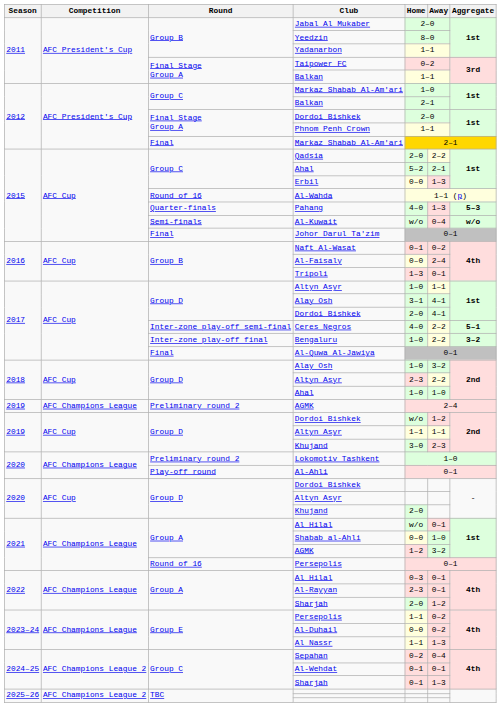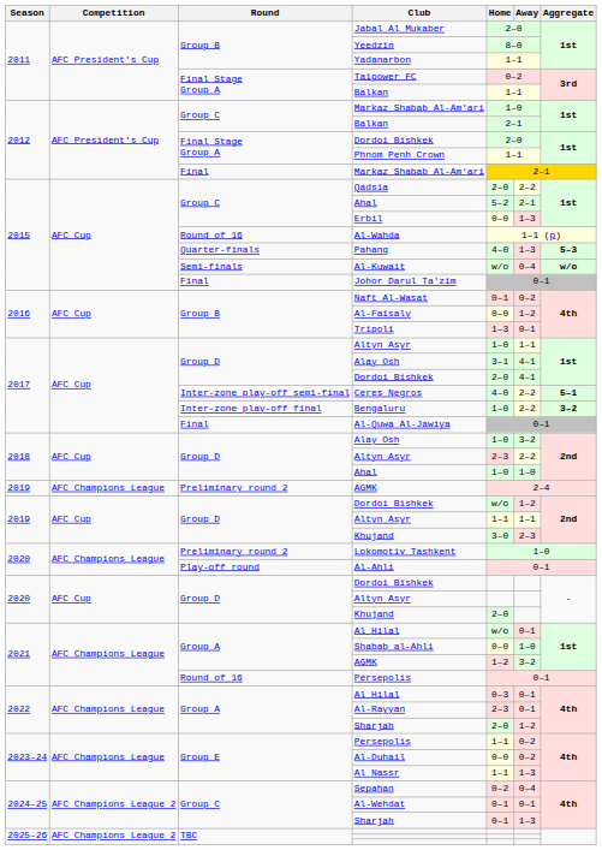 <table class="wikitable mw-collapsible mw-collapsed" align=center cellspacing="0" cellpadding="3" style="border:1px solid #AAAAAA;font-size:90%">
 <tr>
 <th>Season</th>
 <th>Competition</th>
 <th>Round</th>
 <th>Club</th>
 <th>Home</th>
 <th>Away</th>
 <th>Aggregate</th>
 </tr>
 <tr>
 <td rowspan="5"><a href='#'>2011</a></td>
 <td rowspan="5"><a href='#'>AFC President's Cup</a></td>
 <td rowspan="3"><a href='#'>Group B</a></td>
 <td> <a href='#'>Jabal Al Mukaber</a></td>
 <td colspan=2 style="background:#ddffdd;text-align:center;">2–0</td>
 <td rowspan=3 style="background:#ddffdd;text-align:center;"><strong>1st</strong></td>
 </tr>
 <tr>
 <td> <a href='#'>Yeedzin</a></td>
 <td colspan=2 style="background:#ddffdd;text-align:center;">8–0</td>
 </tr>
 <tr>
 <td> <a href='#'>Yadanarbon</a></td>
 <td colspan=2 style="background:#ffffdd;text-align:center;">1–1</td>
 </tr>
 <tr>
 <td rowspan="2"><a href='#'>Final Stage <br> Group A</a></td>
 <td> <a href='#'>Taipower FC</a></td>
 <td colspan=2 style="background:#ffdddd;text-align:center;">0–2</td>
 <td rowspan=2 style="background:#ffdddd;text-align:center;"><strong>3rd</strong></td>
 </tr>
 <tr>
 <td> <a href='#'>Balkan</a></td>
 <td colspan=2 style="background:#ffffdd;text-align:center;">1–1</td>
 </tr>
 <tr>
 <td rowspan="5"><a href='#'>2012</a></td>
 <td rowspan="5"><a href='#'>AFC President's Cup</a></td>
 <td rowspan="2"><a href='#'>Group C</a></td>
 <td> <a href='#'>Markaz Shabab Al-Am'ari</a></td>
 <td colspan=2 style="background:#ddffdd;text-align:center;">1–0</td>
 <td rowspan=2 style="background:#ddffdd;text-align:center;"><strong>1st</strong></td>
 </tr>
 <tr>
 <td> <a href='#'>Balkan</a></td>
 <td colspan=2 style="background:#ddffdd;text-align:center;">2–1</td>
 </tr>
 <tr>
 <td rowspan="2"><a href='#'>Final Stage <br> Group A</a></td>
 <td> <a href='#'>Dordoi Bishkek</a></td>
 <td colspan=2 style="background:#ddffdd;text-align:center;">2–0</td>
 <td rowspan=2 style="background:#ddffdd;text-align:center;"><strong>1st</strong></td>
 </tr>
 <tr>
 <td> <a href='#'>Phnom Penh Crown</a></td>
 <td colspan=2 style="background:#ffffdd;text-align:center;">1–1</td>
 </tr>
 <tr>
 <td rowspan="1"><a href='#'>Final</a></td>
 <td> <a href='#'>Markaz Shabab Al-Am'ari</a></td>
 <td colspan=3 bgcolor="gold" style="text-align:center;">2–1</td>
 </tr>
 <tr>
 <td rowspan="7"><a href='#'>2015</a></td>
 <td rowspan="7"><a href='#'>AFC Cup</a></td>
 <td rowspan="3"><a href='#'>Group C</a></td>
 <td> <a href='#'>Qadsia</a></td>
 <td style="background:#ddffdd;text-align:center;">2–0</td>
 <td style="background:#ffffdd;text-align:center;">2–2</td>
 <td rowspan=3 style="background:#ddffdd;text-align:center;"><strong>1st</strong></td>
 </tr>
 <tr>
 <td> <a href='#'>Ahal</a></td>
 <td style="background:#ddffdd;text-align:center;">5–2</td>
 <td style="background:#ddffdd;text-align:center;">2–1</td>
 </tr>
 <tr>
 <td> <a href='#'>Erbil</a></td>
 <td style="background:#ffffdd;text-align:center;">0–0</td>
 <td style="background:#ffdddd;text-align:center;">1–3</td>
 </tr>
 <tr>
 <td rowspan="1"><a href='#'>Round of 16</a></td>
 <td> <a href='#'>Al-Wahda</a></td>
 <td colspan=3 style="background:#ffffdd;text-align:center;">1–1 (<a href='#'>p</a>)</td>
 </tr>
 <tr>
 <td rowspan="1"><a href='#'>Quarter-finals</a></td>
 <td> <a href='#'>Pahang</a></td>
 <td style="background:#ddffdd;text-align:center;">4–0</td>
 <td style="background:#ffdddd;text-align:center;">1–3</td>
 <td style="background:#ddffdd;text-align:center;"><strong>5–3</strong></td>
 </tr>
 <tr>
 <td rowspan="1"><a href='#'>Semi-finals</a></td>
 <td> <a href='#'>Al-Kuwait</a></td>
 <td style="background:#ddffdd;text-align:center;">w/o</td>
 <td style="background:#ffdddd;text-align:center;">0–4</td>
 <td style="background:#ddffdd;text-align:center;"><strong>w/o</strong></td>
 </tr>
 <tr>
 <td rowspan="1"><a href='#'>Final</a></td>
 <td> <a href='#'>Johor Darul Ta'zim</a></td>
 <td colspan=3 style="background:silver; text-align:center;">0–1</td>
 </tr>
 <tr>
 <td rowspan="3"><a href='#'>2016</a></td>
 <td rowspan="3"><a href='#'>AFC Cup</a></td>
 <td rowspan="3"><a href='#'>Group B</a></td>
 <td> <a href='#'>Naft Al-Wasat</a></td>
 <td style="background:#ffdddd;text-align:center;">0–1</td>
 <td style="background:#ffdddd;text-align:center;">0–2</td>
 <td rowspan=3 style="background:#ffdddd;text-align:center;"><strong>4th</strong></td>
 </tr>
 <tr>
 <td> <a href='#'>Al-Faisaly</a></td>
 <td style="background:#ffffdd;text-align:center;">0–0</td>
-<td style="background:#ffdddd;text-align:center;">2–4</td>
+<td style="background:#ffdddd;text-align:center;">1–2</td>
 </tr>
 <tr>
 <td> <a href='#'>Tripoli</a></td>
 <td style="background:#ffdddd;text-align:center;">1–3</td>
 <td style="background:#ffdddd;text-align:center;">0–1</td>
 </tr>
 <tr>
 <td rowspan="6"><a href='#'>2017</a></td>
 <td rowspan="6"><a href='#'>AFC Cup</a></td>
 <td rowspan="3"><a href='#'>Group D</a></td>
 <td> <a href='#'>Altyn Asyr</a></td>
 <td style="background:#ddffdd;text-align:center;">1–0</td>
 <td style="background:#ffffdd;text-align:center;">1–1</td>
 <td rowspan=3 style="background:#ddffdd;text-align:center;"><strong>1st</strong></td>
 </tr>
 <tr>
 <td> <a href='#'>Alay Osh</a></td>
 <td style="background:#ddffdd;text-align:center;">3–1</td>
 <td style="background:#ddffdd;text-align:center;">4–1</td>
 </tr>
 <tr>
 <td> <a href='#'>Dordoi Bishkek</a></td>
 <td style="background:#ddffdd;text-align:center;">2–0</td>
 <td style="background:#ddffdd;text-align:center;">4–1</td>
 </tr>
 <tr>
 <td rowspan="1"><a href='#'>Inter-zone play-off semi-final</a></td>
 <td> <a href='#'>Ceres Negros</a></td>
 <td style="background:#ddffdd;text-align:center;">4–0</td>
 <td style="background:#ffffdd;text-align:center;">2–2</td>
 <td style="background:#ddffdd;text-align:center;"><strong>5–1</strong></td>
 </tr>
 <tr>
 <td rowspan="1"><a href='#'>Inter-zone play-off final</a></td>
 <td> <a href='#'>Bengaluru</a></td>
 <td style="background:#ddffdd;text-align:center;">1–0</td>
 <td style="background:#ffffdd;text-align:center;">2–2</td>
 <td style="background:#ddffdd;text-align:center;"><strong>3–2</strong></td>
 </tr>
 <tr>
 <td rowspan="1"><a href='#'>Final</a></td>
 <td> <a href='#'>Al-Quwa Al-Jawiya</a></td>
 <td colspan=3 style="background:silver; text-align:center;">0–1</td>
 </tr>
 <tr>
 <td rowspan="3"><a href='#'>2018</a></td>
 <td rowspan="3"><a href='#'>AFC Cup</a></td>
 <td rowspan="3"><a href='#'>Group D</a></td>
 <td> <a href='#'>Alay Osh</a></td>
 <td style="background:#ddffdd;text-align:center;">1–0</td>
 <td style="background:#ddffdd;text-align:center;">3–2</td>
 <td rowspan=3 style="background:#ffdddd;text-align:center;"><strong>2nd</strong></td>
 </tr>
 <tr>
 <td> <a href='#'>Altyn Asyr</a></td>
 <td style="background:#ffdddd;text-align:center;">2–3</td>
 <td style="background:#ffffdd;text-align:center;">2–2</td>
 </tr>
 <tr>
 <td> <a href='#'>Ahal</a></td>
 <td style="background:#ddffdd;text-align:center;">1–0</td>
 <td style="background:#ddffdd;text-align:center;">1–0</td>
 </tr>
 <tr>
 <td rowspan="1"><a href='#'>2019</a></td>
 <td rowspan="1"><a href='#'>AFC Champions League</a></td>
 <td rowspan="1"><a href='#'>Preliminary round 2</a></td>
 <td> <a href='#'>AGMK</a></td>
 <td colspan=3 style="background:#ffdddd;text-align:center;">2–4</td>
 </tr>
 <tr>
 <td rowspan="3"><a href='#'>2019</a></td>
 <td rowspan="3"><a href='#'>AFC Cup</a></td>
 <td rowspan="3"><a href='#'>Group D</a></td>
 <td> <a href='#'>Dordoi Bishkek</a></td>
 <td style="background:#ddffdd;text-align:center;">w/o</td>
 <td style="background:#ffdddd;text-align:center;">1–2</td>
 <td rowspan=3 style="background:#ffdddd;text-align:center;"><strong>2nd</strong></td>
 </tr>
 <tr>
 <td> <a href='#'>Altyn Asyr</a></td>
 <td style="background:#ffffdd;text-align:center;">1–1</td>
 <td style="background:#ffffdd;text-align:center;">1–1</td>
 </tr>
 <tr>
 <td> <a href='#'>Khujand</a></td>
 <td style="background:#ddffdd;text-align:center;">3–0</td>
 <td style="background:#ffdddd;text-align:center;">2–3</td>
 </tr>
 <tr>
 <td rowspan="2"><a href='#'>2020</a></td>
 <td rowspan="2"><a href='#'>AFC Champions League</a></td>
 <td rowspan="1"><a href='#'>Preliminary round 2</a></td>
 <td> <a href='#'>Lokomotiv Tashkent</a></td>
 <td colspan=3 style="background:#ddffdd;text-align:center;">1–0</td>
 </tr>
 <tr>
 <td rowspan="1"><a href='#'>Play-off round</a></td>
 <td> <a href='#'>Al-Ahli</a></td>
 <td colspan=3 style="background:#ffdddd;text-align:center;">0–1</td>
 </tr>
 <tr>
 <td rowspan="3"><a href='#'>2020</a></td>
 <td rowspan="3"><a href='#'>AFC Cup</a></td>
 <td rowspan="3"><a href='#'>Group D</a></td>
 <td> <a href='#'>Dordoi Bishkek</a></td>
 <td></td>
 <td></td>
 <td rowspan=3 style="text-align:center;">- </td>
 </tr>
 <tr>
 <td> <a href='#'>Altyn Asyr</a></td>
 <td></td>
 <td></td>
 </tr>
 <tr>
 <td> <a href='#'>Khujand</a></td>
 <td style="background:#ddffdd;text-align:center;">2–0</td>
 <td></td>
 </tr>
 <tr>
 <td rowspan="4"><a href='#'>2021</a></td>
 <td rowspan="4"><a href='#'>AFC Champions League</a></td>
 <td rowspan="3"><a href='#'>Group A</a></td>
 <td> <a href='#'>Al Hilal</a></td>
 <td style="background:#ddffdd;text-align:center;">w/o</td>
 <td style="background:#ffdddd;text-align:center;">0–1</td>
 <td rowspan=3 style="background:#ddffdd;text-align:center;"><strong>1st</strong></td>
 </tr>
 <tr>
 <td> <a href='#'>Shabab al-Ahli</a></td>
 <td style="background:#ffffdd;text-align:center;">0–0</td>
 <td style="background:#ddffdd;text-align:center;">1–0</td>
 </tr>
 <tr>
 <td> <a href='#'>AGMK</a></td>
 <td style="background:#ffdddd;text-align:center;">1–2</td>
 <td style="background:#ddffdd;text-align:center;">3–2</td>
 </tr>
 <tr>
 <td rowspan="1"><a href='#'>Round of 16</a></td>
 <td> <a href='#'>Persepolis</a></td>
 <td colspan=3 style="background:#ffdddd;text-align:center;">0–1</td>
 </tr>
 <tr>
 <td rowspan="3"><a href='#'>2022</a></td>
 <td rowspan="3"><a href='#'>AFC Champions League</a></td>
 <td rowspan="3"><a href='#'>Group A</a></td>
 <td> <a href='#'>Al Hilal</a></td>
 <td style="background:#ffdddd;text-align:center;">0–3</td>
 <td style="background:#ffdddd;text-align:center;">0–1</td>
 <td rowspan=3 style="background:#ffdddd;text-align:center;"><strong>4th</strong></td>
 </tr>
 <tr>
 <td> <a href='#'>Al-Rayyan</a></td>
 <td style="background:#ffdddd;text-align:center;">2–3</td>
 <td style="background:#ffdddd;text-align:center;">0–1</td>
 </tr>
 <tr>
 <td> <a href='#'>Sharjah</a></td>
 <td style="background:#ddffdd;text-align:center;">2–0</td>
 <td style="background:#ffdddd;text-align:center;">1–2</td>
 </tr>
 <tr>
 <td rowspan="3"><a href='#'>2023–24</a></td>
 <td rowspan="3"><a href='#'>AFC Champions League</a></td>
 <td rowspan="3"><a href='#'>Group E</a></td>
 <td> <a href='#'>Persepolis</a></td>
 <td style="background:#ffffdd;text-align:center;">1–1</td>
 <td style="background:#ffdddd;text-align:center;">0–2</td>
 <td rowspan=3 style="background:#ffdddd;text-align:center;"><strong>4th</strong></td>
 </tr>
 <tr>
 <td> <a href='#'>Al-Duhail</a></td>
 <td style="background:#ffffdd;text-align:center;">0–0</td>
 <td style="background:#ffdddd;text-align:center;">0–2</td>
 </tr>
 <tr>
 <td> <a href='#'>Al Nassr</a></td>
 <td style="background:#ffffdd;text-align:center;">1–1</td>
 <td style="background:#ffdddd;text-align:center;">1–3</td>
 </tr>
 <tr>
 <td rowspan="3"><a href='#'>2024–25</a></td>
 <td rowspan="3"><a href='#'>AFC Champions League 2</a></td>
 <td rowspan="3"><a href='#'>Group C</a></td>
 <td> <a href='#'>Sepahan</a></td>
 <td style="background:#ffdddd;text-align:center;">0–2</td>
 <td style="background:#ffdddd;text-align:center;">0–4</td>
 <td rowspan=3 style="background:#ffdddd;text-align:center;"><strong>4th</strong></td>
 </tr>
 <tr>
 <td> <a href='#'>Al-Wehdat</a></td>
 <td style="background:#ffdddd;text-align:center;">0–1</td>
 <td style="background:#ffdddd;text-align:center;">0–1</td>
 </tr>
 <tr>
 <td> <a href='#'>Sharjah</a></td>
 <td style="background:#ffdddd;text-align:center;">0–1</td>
 <td style="background:#ffdddd;text-align:center;">1–3</td>
 </tr>
 <tr>
 <td rowspan="3"><a href='#'>2025–26</a></td>
 <td rowspan="3"><a href='#'>AFC Champions League 2</a></td>
 <td rowspan="3"><a href='#'>TBC</a></td>
 <td></td>
 <td></td>
 <td></td>
 <td rowspan=3 style="text-align:center;"><strong> </strong></td>
 </tr>
 <tr>
 <td></td>
 <td></td>
 <td></td>
 </tr>
 <tr>
 <td></td>
 <td></td>
 <td></td>
 </tr>
 </table>
